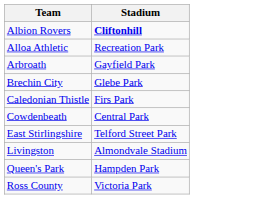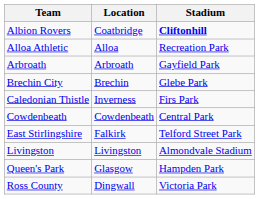 <table class="wikitable sortable">
 <tr>
 <th>Team</th>
+<th>Location</th>
 <th>Stadium</th>
 </tr>
 <tr>
 <td><a href='#'>Albion Rovers</a></td>
+<td><a href='#'>Coatbridge</a></td>
 <td><strong><a href='#'>Cliftonhill</a></strong></td>
 </tr>
 <tr>
 <td><a href='#'>Alloa Athletic</a></td>
+<td><a href='#'>Alloa</a></td>
 <td><a href='#'>Recreation Park</a></td>
 </tr>
 <tr>
+<td><a href='#'>Arbroath</a></td>
 <td><a href='#'>Arbroath</a></td>
 <td><a href='#'>Gayfield Park</a></td>
 </tr>
 <tr>
 <td><a href='#'>Brechin City</a></td>
+<td><a href='#'>Brechin</a></td>
 <td><a href='#'>Glebe Park</a></td>
 </tr>
 <tr>
 <td><a href='#'>Caledonian Thistle</a></td>
+<td><a href='#'>Inverness</a></td>
 <td><a href='#'>Firs Park</a></td>
 </tr>
 <tr>
+<td><a href='#'>Cowdenbeath</a></td>
 <td><a href='#'>Cowdenbeath</a></td>
 <td><a href='#'>Central Park</a></td>
 </tr>
 <tr>
 <td><a href='#'>East Stirlingshire</a></td>
+<td><a href='#'>Falkirk</a></td>
 <td><a href='#'>Telford Street Park</a></td>
 </tr>
 <tr>
+<td><a href='#'>Livingston</a></td>
 <td><a href='#'>Livingston</a></td>
 <td><a href='#'>Almondvale Stadium</a></td>
 </tr>
 <tr>
 <td><a href='#'>Queen's Park</a></td>
+<td><a href='#'>Glasgow</a></td>
 <td><a href='#'>Hampden Park</a></td>
 </tr>
 <tr>
 <td><a href='#'>Ross County</a></td>
+<td><a href='#'>Dingwall</a></td>
 <td><a href='#'>Victoria Park</a></td>
 </tr>
 </table>
